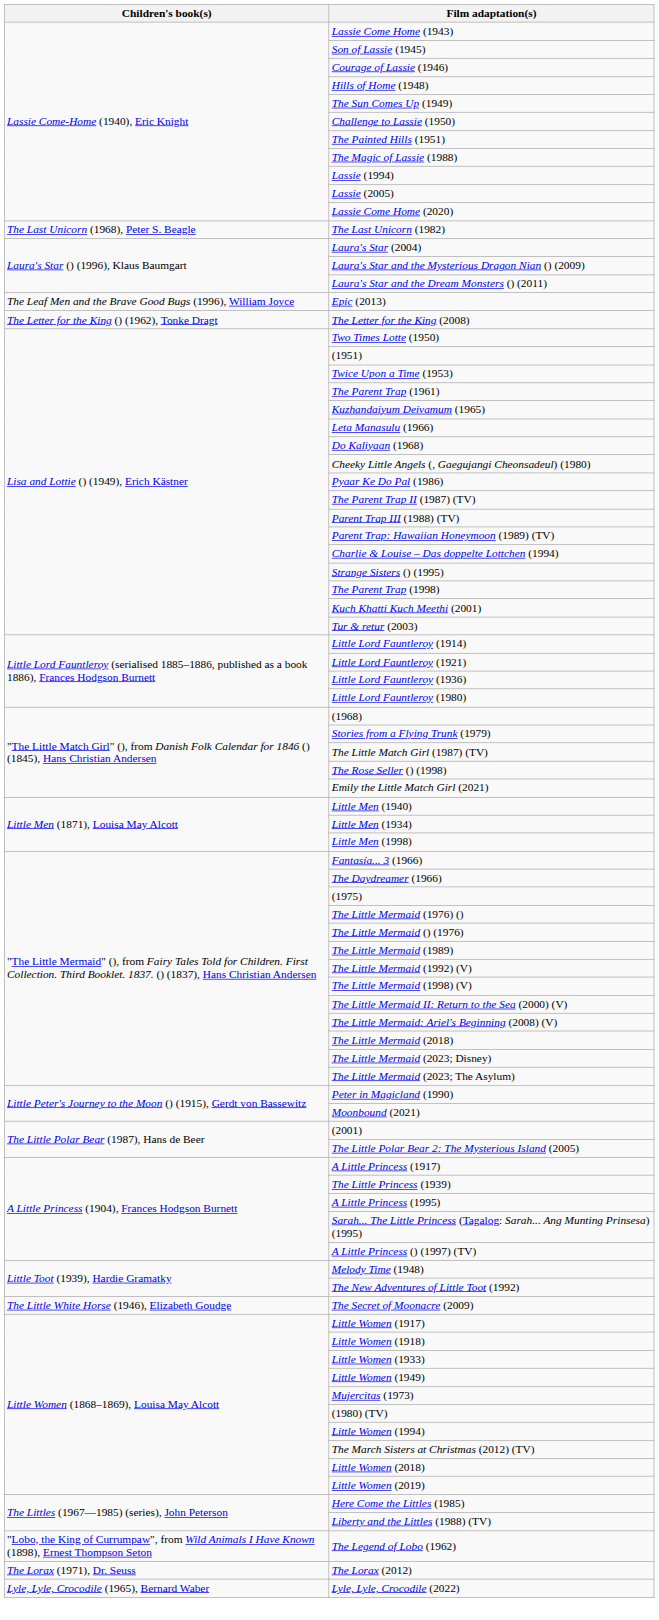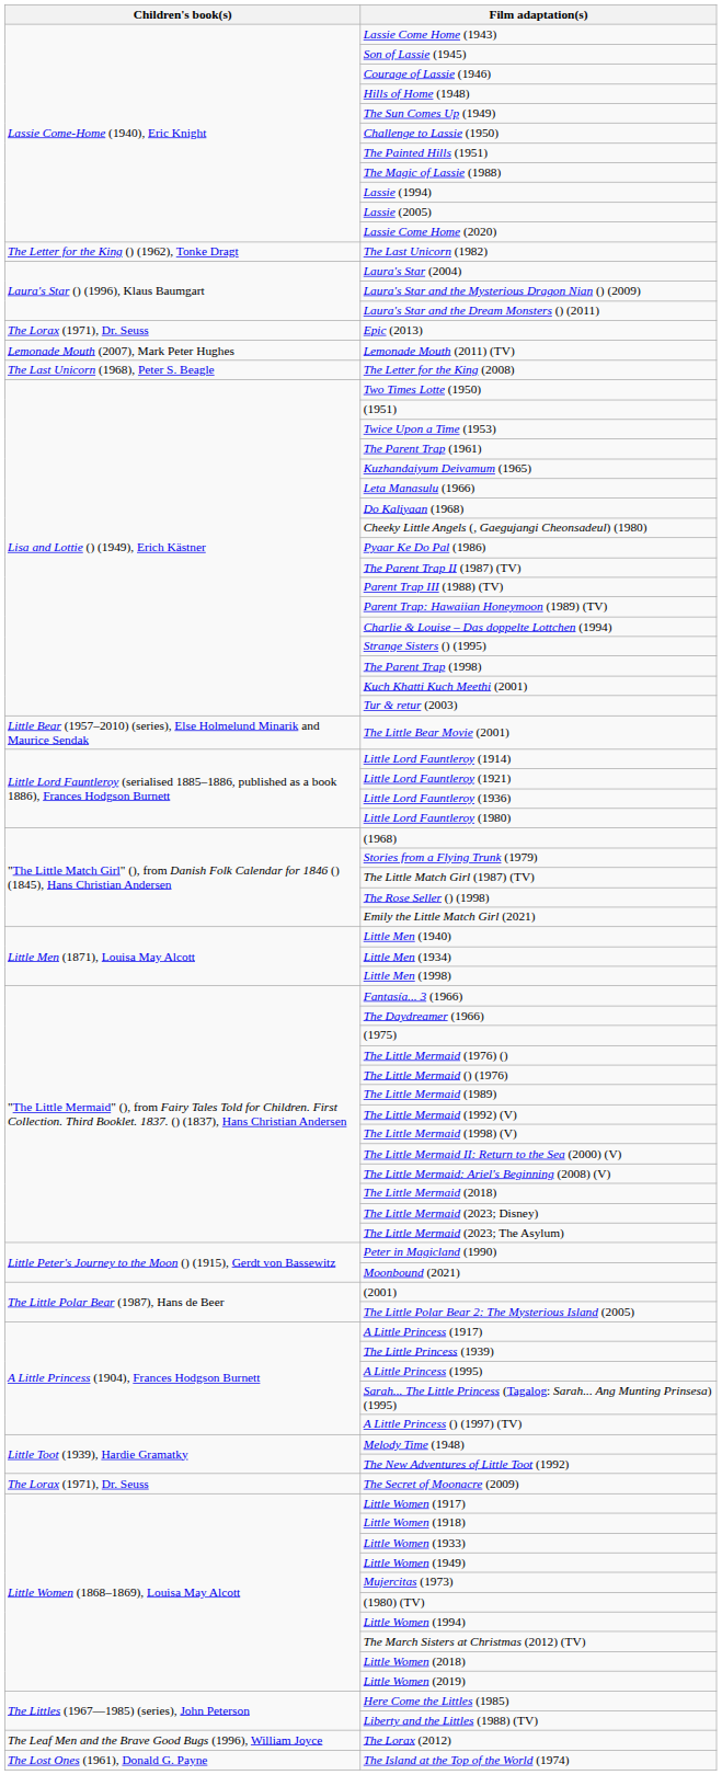 <table class="wikitable">
 <tr>
 <th width="450">Children's book(s)</th>
 <th width="450">Film adaptation(s)</th>
 </tr>
 <tr>
 <td rowspan="11"><em><a href='#'>Lassie Come-Home</a></em> (1940), <a href='#'>Eric Knight</a></td>
 <td><em><a href='#'>Lassie Come Home</a></em> (1943)</td>
 </tr>
 <tr>
 <td><em><a href='#'>Son of Lassie</a></em> (1945)</td>
 </tr>
 <tr>
 <td><em><a href='#'>Courage of Lassie</a></em> (1946)</td>
 </tr>
 <tr>
 <td><em><a href='#'>Hills of Home</a></em> (1948)</td>
 </tr>
 <tr>
 <td><em><a href='#'>The Sun Comes Up</a></em> (1949)</td>
 </tr>
 <tr>
 <td><em><a href='#'>Challenge to Lassie</a></em> (1950)</td>
 </tr>
 <tr>
 <td><em><a href='#'>The Painted Hills</a></em> (1951)</td>
 </tr>
 <tr>
 <td><em><a href='#'>The Magic of Lassie</a></em> (1988)</td>
 </tr>
 <tr>
 <td><em><a href='#'>Lassie</a></em> (1994)</td>
 </tr>
 <tr>
 <td><em><a href='#'>Lassie</a></em> (2005)</td>
 </tr>
 <tr>
 <td><em><a href='#'>Lassie Come Home</a></em> (2020)</td>
 </tr>
 <tr>
-<td><em><a href='#'>The Last Unicorn</a></em> (1968), <a href='#'>Peter S. Beagle</a></td>
+<td><em><a href='#'>The Letter for the King</a></em> () (1962), <a href='#'>Tonke Dragt</a></td>
 <td><em><a href='#'>The Last Unicorn</a></em> (1982)</td>
 </tr>
 <tr>
 <td rowspan="3"><em><a href='#'>Laura's Star</a></em> () (1996), Klaus Baumgart</td>
 <td><em><a href='#'>Laura's Star</a></em> (2004)</td>
 </tr>
 <tr>
 <td><em><a href='#'>Laura's Star and the Mysterious Dragon Nian</a></em> () (2009)</td>
 </tr>
 <tr>
 <td><em><a href='#'>Laura's Star and the Dream Monsters</a></em> () (2011)</td>
 </tr>
 <tr>
-<td><em>The Leaf Men and the Brave Good Bugs</em> (1996), <a href='#'>William Joyce</a></td>
+<td><em><a href='#'>The Lorax</a></em> (1971), <a href='#'>Dr. Seuss</a></td>
 <td><em><a href='#'>Epic</a></em> (2013)</td>
 </tr>
 <tr>
-<td><em><a href='#'>The Letter for the King</a></em> () (1962), <a href='#'>Tonke Dragt</a></td>
+<td><em><a href='#'>Lemonade Mouth</a></em> (2007), Mark Peter Hughes</td>
+<td><em><a href='#'>Lemonade Mouth</a></em> (2011) (TV)</td>
+</tr>
+<tr>
+<td><em><a href='#'>The Last Unicorn</a></em> (1968), <a href='#'>Peter S. Beagle</a></td>
 <td><em><a href='#'>The Letter for the King</a></em> (2008)</td>
 </tr>
 <tr>
 <td rowspan="17"><em><a href='#'>Lisa and Lottie</a></em> () (1949), <a href='#'>Erich Kästner</a></td>
 <td><em><a href='#'>Two Times Lotte</a></em> (1950)</td>
 </tr>
 <tr>
 <td> (1951)</td>
 </tr>
 <tr>
 <td><em><a href='#'>Twice Upon a Time</a></em> (1953)</td>
 </tr>
 <tr>
 <td><em><a href='#'>The Parent Trap</a></em> (1961)</td>
 </tr>
 <tr>
 <td><em><a href='#'>Kuzhandaiyum Deivamum</a></em> (1965)</td>
 </tr>
 <tr>
 <td><em><a href='#'>Leta Manasulu</a></em> (1966)</td>
 </tr>
 <tr>
 <td><em><a href='#'>Do Kaliyaan</a></em> (1968)</td>
 </tr>
 <tr>
 <td><em>Cheeky Little Angels</em> (, <em>Gaegujangi Cheonsadeul</em>) (1980)</td>
 </tr>
 <tr>
 <td><em><a href='#'>Pyaar Ke Do Pal</a></em> (1986)</td>
 </tr>
 <tr>
 <td><em><a href='#'>The Parent Trap II</a></em> (1987) (TV)</td>
 </tr>
 <tr>
 <td><em><a href='#'>Parent Trap III</a></em> (1988) (TV)</td>
 </tr>
 <tr>
 <td><em><a href='#'>Parent Trap: Hawaiian Honeymoon</a></em> (1989) (TV)</td>
 </tr>
 <tr>
 <td><em><a href='#'>Charlie & Louise – Das doppelte Lottchen</a></em> (1994)</td>
 </tr>
 <tr>
 <td><em><a href='#'>Strange Sisters</a></em> () (1995)</td>
 </tr>
 <tr>
 <td><em><a href='#'>The Parent Trap</a></em> (1998)</td>
 </tr>
 <tr>
 <td><em><a href='#'>Kuch Khatti Kuch Meethi</a></em> (2001)</td>
 </tr>
 <tr>
 <td><em><a href='#'>Tur & retur</a></em> (2003)</td>
+</tr>
+<tr>
+<td><em><a href='#'>Little Bear</a></em> (1957–2010) (series), <a href='#'>Else Holmelund Minarik</a> and <a href='#'>Maurice Sendak</a></td>
+<td><em><a href='#'>The Little Bear Movie</a></em> (2001)</td>
 </tr>
 <tr>
 <td rowspan="4"><em><a href='#'>Little Lord Fauntleroy</a></em> (serialised 1885–1886, published as a book 1886), <a href='#'>Frances Hodgson Burnett</a></td>
 <td><em><a href='#'>Little Lord Fauntleroy</a></em> (1914)</td>
 </tr>
 <tr>
 <td><em><a href='#'>Little Lord Fauntleroy</a></em> (1921)</td>
 </tr>
 <tr>
 <td><em><a href='#'>Little Lord Fauntleroy</a></em> (1936)</td>
 </tr>
 <tr>
 <td><em><a href='#'>Little Lord Fauntleroy</a></em> (1980)</td>
 </tr>
 <tr>
 <td rowspan="5">"<a href='#'>The Little Match Girl</a>" (), from <em>Danish Folk Calendar for 1846</em> () (1845), <a href='#'>Hans Christian Andersen</a></td>
 <td> (1968)</td>
 </tr>
 <tr>
 <td><em><a href='#'>Stories from a Flying Trunk</a></em> (1979)</td>
 </tr>
 <tr>
 <td><em>The Little Match Girl</em> (1987) (TV)</td>
 </tr>
 <tr>
 <td><em><a href='#'>The Rose Seller</a></em> () (1998)</td>
 </tr>
 <tr>
 <td><em>Emily the Little Match Girl</em> (2021)</td>
 </tr>
 <tr>
 <td rowspan="3"><em><a href='#'>Little Men</a></em> (1871), <a href='#'>Louisa May Alcott</a></td>
 <td><em><a href='#'>Little Men</a></em> (1940)</td>
 </tr>
 <tr>
 <td><em><a href='#'>Little Men</a></em> (1934)</td>
 </tr>
 <tr>
 <td><em><a href='#'>Little Men</a></em> (1998)</td>
 </tr>
 <tr>
 <td rowspan="13">"<a href='#'>The Little Mermaid</a>" (), from <em>Fairy Tales Told for Children. First Collection. Third Booklet. 1837.</em> () (1837), <a href='#'>Hans Christian Andersen</a></td>
 <td><em><a href='#'>Fantasía... 3</a></em> (1966)</td>
 </tr>
 <tr>
 <td><em><a href='#'>The Daydreamer</a></em> (1966)</td>
 </tr>
 <tr>
 <td> (1975)</td>
 </tr>
 <tr>
 <td><em><a href='#'>The Little Mermaid</a></em> (1976) ()</td>
 </tr>
 <tr>
 <td><em><a href='#'>The Little Mermaid</a></em> () (1976)</td>
 </tr>
 <tr>
 <td><em><a href='#'>The Little Mermaid</a></em> (1989)</td>
 </tr>
 <tr>
 <td><em><a href='#'>The Little Mermaid</a></em> (1992) (V)</td>
 </tr>
 <tr>
 <td><em><a href='#'>The Little Mermaid</a></em> (1998) (V)</td>
 </tr>
 <tr>
 <td><em><a href='#'>The Little Mermaid II: Return to the Sea</a></em> (2000) (V)</td>
 </tr>
 <tr>
 <td><em><a href='#'>The Little Mermaid: Ariel's Beginning</a></em> (2008) (V)</td>
 </tr>
 <tr>
 <td><em><a href='#'>The Little Mermaid</a></em> (2018)</td>
 </tr>
 <tr>
 <td><em><a href='#'>The Little Mermaid</a></em> (2023; Disney)</td>
 </tr>
 <tr>
 <td><em><a href='#'>The Little Mermaid</a></em> (2023; The Asylum)</td>
 </tr>
 <tr>
 <td rowspan="2"><em><a href='#'>Little Peter's Journey to the Moon</a></em> () (1915), <a href='#'>Gerdt von Bassewitz</a></td>
 <td><em><a href='#'>Peter in Magicland</a></em> (1990)</td>
 </tr>
 <tr>
 <td><em><a href='#'>Moonbound</a></em> (2021)</td>
 </tr>
 <tr>
 <td rowspan="2"><em><a href='#'>The Little Polar Bear</a></em> (1987), Hans de Beer</td>
 <td><em></em> (2001)</td>
 </tr>
 <tr>
 <td><em><a href='#'>The Little Polar Bear 2: The Mysterious Island</a></em> (2005)</td>
 </tr>
 <tr>
 <td rowspan="5"><em><a href='#'>A Little Princess</a></em> (1904), <a href='#'>Frances Hodgson Burnett</a></td>
 <td><em><a href='#'>A Little Princess</a></em> (1917)</td>
 </tr>
 <tr>
 <td><em><a href='#'>The Little Princess</a></em> (1939)</td>
 </tr>
 <tr>
 <td><em><a href='#'>A Little Princess</a></em> (1995)</td>
 </tr>
 <tr>
 <td><em><a href='#'>Sarah... The Little Princess</a></em> (<a href='#'>Tagalog</a>: <em>Sarah... Ang Munting Prinsesa</em>) (1995)</td>
 </tr>
 <tr>
 <td><em><a href='#'>A Little Princess</a></em> () (1997) (TV)</td>
 </tr>
 <tr>
 <td rowspan="2"><em><a href='#'>Little Toot</a></em> (1939), <a href='#'>Hardie Gramatky</a></td>
 <td><em><a href='#'>Melody Time</a></em> (1948)</td>
 </tr>
 <tr>
 <td><em><a href='#'>The New Adventures of Little Toot</a></em> (1992)</td>
 </tr>
 <tr>
-<td><em><a href='#'>The Little White Horse</a></em> (1946), <a href='#'>Elizabeth Goudge</a></td>
+<td><em><a href='#'>The Lorax</a></em> (1971), <a href='#'>Dr. Seuss</a></td>
 <td><em><a href='#'>The Secret of Moonacre</a></em> (2009)</td>
 </tr>
 <tr>
 <td rowspan="10"><em><a href='#'>Little Women</a></em> (1868–1869), <a href='#'>Louisa May Alcott</a></td>
 <td><em><a href='#'>Little Women</a></em> (1917)</td>
 </tr>
 <tr>
 <td><em><a href='#'>Little Women</a></em> (1918)</td>
 </tr>
 <tr>
 <td><em><a href='#'>Little Women</a></em> (1933)</td>
 </tr>
 <tr>
 <td><em><a href='#'>Little Women</a></em> (1949)</td>
 </tr>
 <tr>
 <td><em><a href='#'>Mujercitas</a></em> (1973)</td>
 </tr>
 <tr>
 <td> (1980) (TV)</td>
 </tr>
 <tr>
 <td><em><a href='#'>Little Women</a></em> (1994)</td>
 </tr>
 <tr>
 <td><em>The March Sisters at Christmas</em> (2012) (TV)</td>
 </tr>
 <tr>
 <td><em><a href='#'>Little Women</a></em> (2018)</td>
 </tr>
 <tr>
 <td><em><a href='#'>Little Women</a></em> (2019)</td>
 </tr>
 <tr>
 <td rowspan="2"><em><a href='#'>The Littles</a></em> (1967—1985) (series), <a href='#'>John Peterson</a></td>
 <td><em><a href='#'>Here Come the Littles</a></em> (1985)</td>
 </tr>
 <tr>
 <td><em><a href='#'>Liberty and the Littles</a></em> (1988) (TV)</td>
 </tr>
 <tr>
-<td>"<a href='#'>Lobo, the King of Currumpaw</a>", from <em><a href='#'>Wild Animals I Have Known</a></em> (1898), <a href='#'>Ernest Thompson Seton</a></td>
-<td><em><a href='#'>The Legend of Lobo</a></em> (1962)</td>
-</tr>
-<tr>
-<td><em><a href='#'>The Lorax</a></em> (1971), <a href='#'>Dr. Seuss</a></td>
+<td><em>The Leaf Men and the Brave Good Bugs</em> (1996), <a href='#'>William Joyce</a></td>
 <td><em><a href='#'>The Lorax</a></em> (2012)</td>
 </tr>
 <tr>
-<td><em><a href='#'>Lyle, Lyle, Crocodile</a></em> (1965), <a href='#'>Bernard Waber</a></td>
-<td><em><a href='#'>Lyle, Lyle, Crocodile</a></em> (2022)</td>
+<td><em><a href='#'>The Lost Ones</a></em> (1961), <a href='#'>Donald G. Payne</a></td>
+<td><em><a href='#'>The Island at the Top of the World</a></em> (1974)</td>
 </tr>
 </table>
